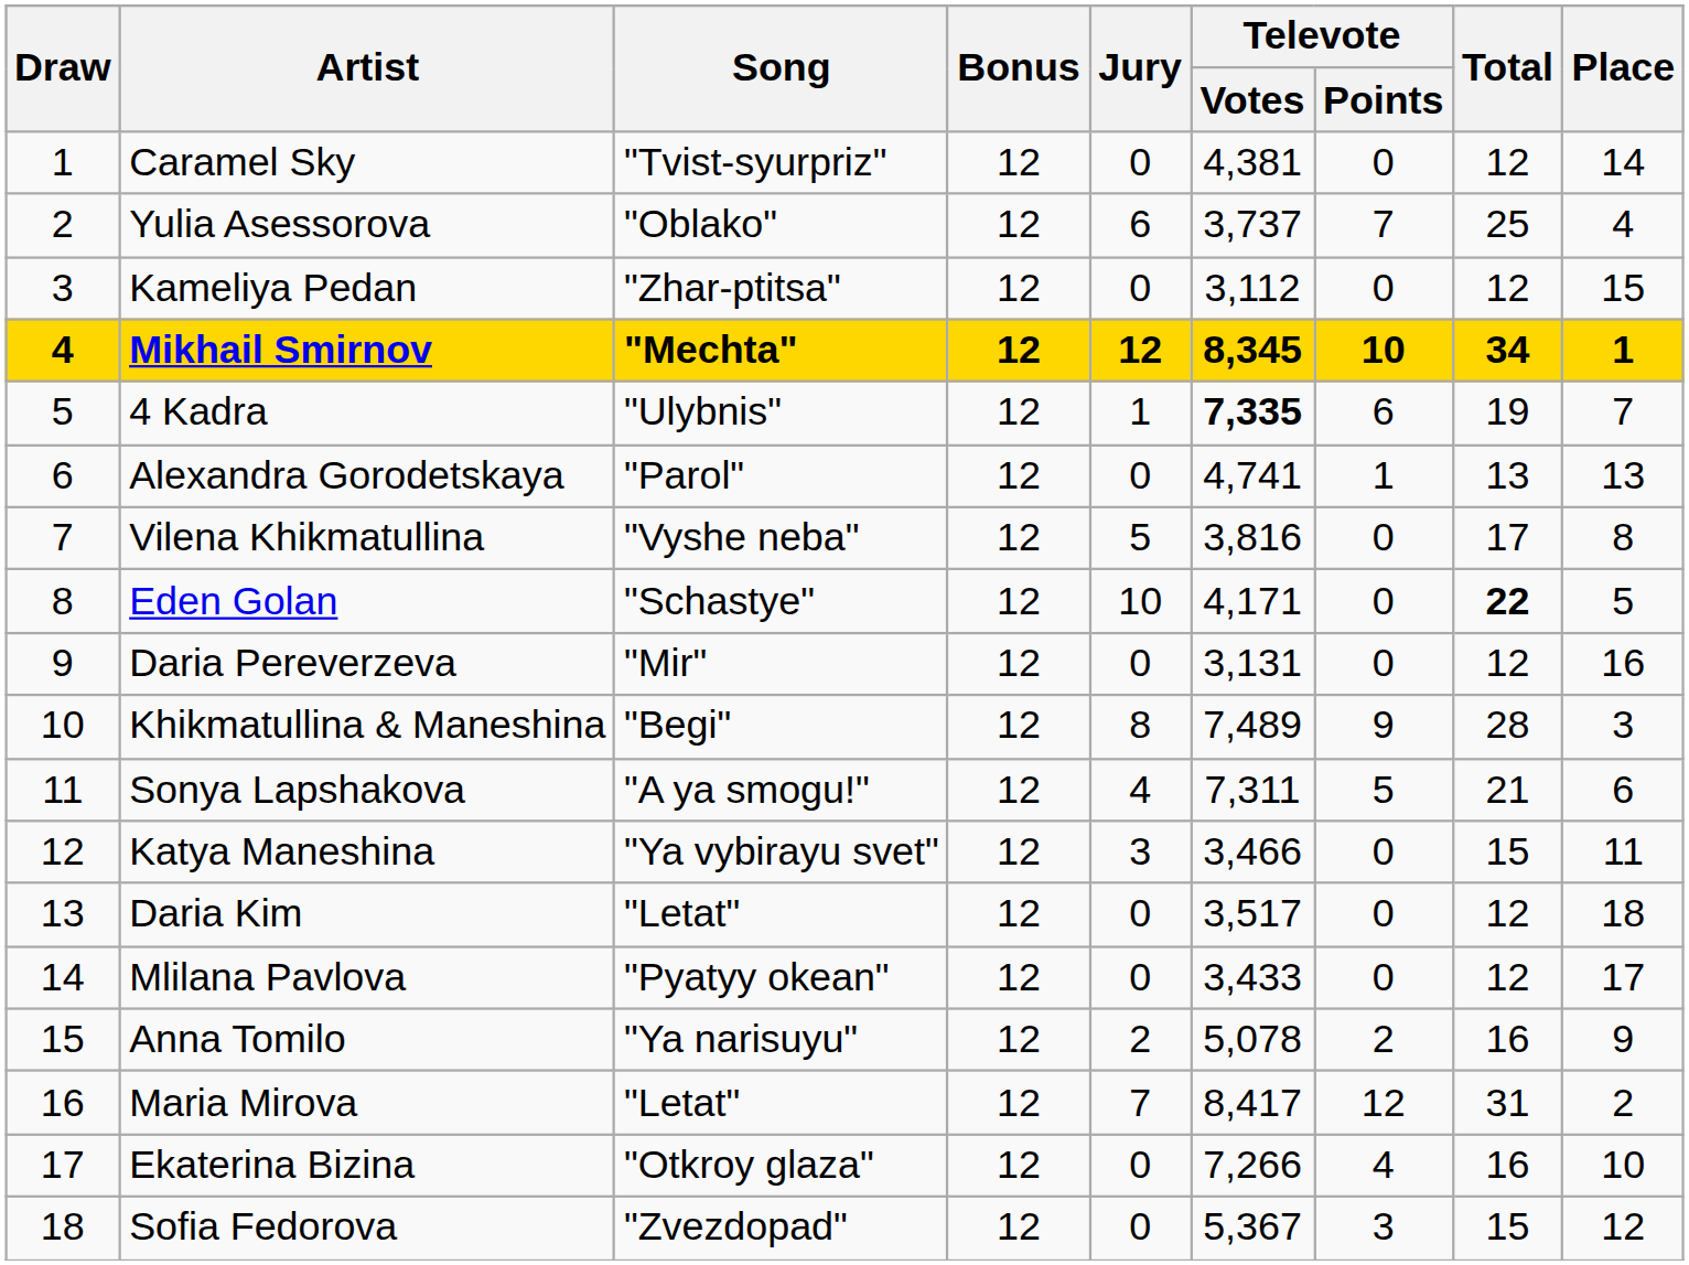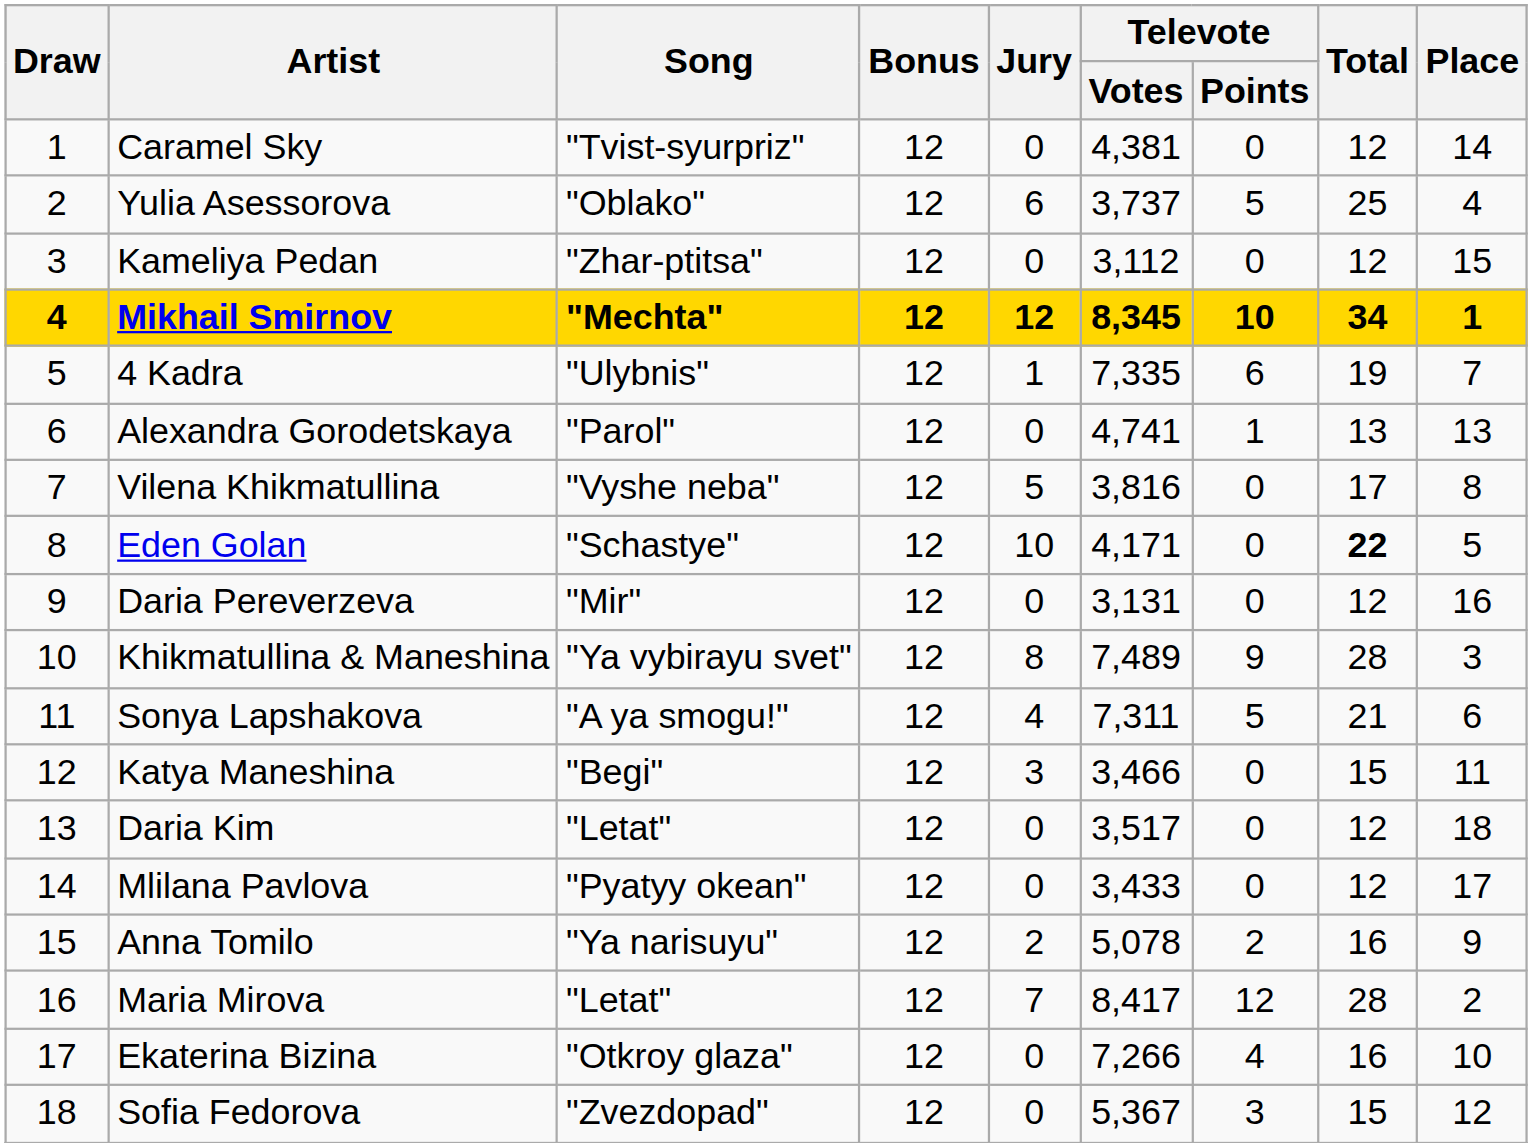 <table class="sortable wikitable" style="margin: 1em auto 1em auto; text-align:center">
 <tr bgcolor="#CCCCCC">
 <th rowspan="2">Draw</th>
 <th rowspan="2">Artist</th>
 <th rowspan="2">Song</th>
 <th rowspan="2">Bonus</th>
 <th rowspan="2">Jury</th>
 <th colspan="2">Televote</th>
 <th rowspan="2">Total</th>
 <th rowspan="2">Place</th>
 </tr>
 <tr>
 <th>Votes</th>
 <th>Points</th>
 </tr>
 <tr>
 <td>1</td>
 <td align="left">Caramel Sky</td>
 <td align="left">"Tvist-syurpriz" </td>
 <td>12</td>
 <td>0</td>
 <td>4,381</td>
 <td>0</td>
 <td>12</td>
 <td>14</td>
 </tr>
 <tr>
 <td>2</td>
 <td align="left">Yulia Asessorova</td>
 <td align="left">"Oblako" </td>
 <td>12</td>
 <td>6</td>
 <td>3,737</td>
-<td>7</td>
+<td>5</td>
 <td>25</td>
 <td>4</td>
 </tr>
 <tr>
 <td>3</td>
 <td align="left">Kameliya Pedan</td>
 <td align="left">"Zhar-ptitsa" </td>
 <td>12</td>
 <td>0</td>
 <td>3,112</td>
 <td>0</td>
 <td>12</td>
 <td>15</td>
 </tr>
 <tr style="font-weight:bold; background:gold;">
 <td>4</td>
 <td align="left"><a href='#'>Mikhail Smirnov</a></td>
 <td align="left">"Mechta" </td>
 <td>12</td>
 <td>12</td>
 <td>8,345</td>
 <td>10</td>
 <td>34</td>
 <td>1</td>
 </tr>
 <tr>
 <td>5</td>
 <td align="left">4 Kadra</td>
 <td align="left">"Ulybnis" </td>
 <td>12</td>
 <td>1</td>
-<td><strong>7,335</strong></td>
+<td>7,335</td>
 <td>6</td>
 <td>19</td>
 <td>7</td>
 </tr>
 <tr>
 <td>6</td>
 <td align="left">Alexandra Gorodetskaya</td>
 <td align="left">"Parol" </td>
 <td>12</td>
 <td>0</td>
 <td>4,741</td>
 <td>1</td>
 <td>13</td>
 <td>13</td>
 </tr>
 <tr>
 <td>7</td>
 <td align="left">Vilena Khikmatullina</td>
 <td align="left">"Vyshe neba" </td>
 <td>12</td>
 <td>5</td>
 <td>3,816</td>
 <td>0</td>
 <td>17</td>
 <td>8</td>
 </tr>
 <tr>
 <td>8</td>
 <td align="left"><a href='#'>Eden Golan</a></td>
 <td align="left">"Schastye" </td>
 <td>12</td>
 <td>10</td>
 <td>4,171</td>
 <td>0</td>
 <td><strong>22</strong></td>
 <td>5</td>
 </tr>
 <tr>
 <td>9</td>
 <td align="left">Daria Pereverzeva</td>
 <td align="left">"Mir" </td>
 <td>12</td>
 <td>0</td>
 <td>3,131</td>
 <td>0</td>
 <td>12</td>
 <td>16</td>
 </tr>
 <tr>
 <td>10</td>
 <td align="left">Khikmatullina & Maneshina</td>
-<td align="left">"Begi" </td>
+<td align="left">"Ya vybirayu svet" </td>
 <td>12</td>
 <td>8</td>
 <td>7,489</td>
 <td>9</td>
 <td>28</td>
 <td>3</td>
 </tr>
 <tr>
 <td>11</td>
 <td align="left">Sonya Lapshakova</td>
 <td align="left">"A ya smogu!" </td>
 <td>12</td>
 <td>4</td>
 <td>7,311</td>
 <td>5</td>
 <td>21</td>
 <td>6</td>
 </tr>
 <tr>
 <td>12</td>
 <td align="left">Katya Maneshina</td>
-<td align="left">"Ya vybirayu svet" </td>
+<td align="left">"Begi" </td>
 <td>12</td>
 <td>3</td>
 <td>3,466</td>
 <td>0</td>
 <td>15</td>
 <td>11</td>
 </tr>
 <tr>
 <td>13</td>
 <td align="left">Daria Kim</td>
 <td align="left">"Letat" </td>
 <td>12</td>
 <td>0</td>
 <td>3,517</td>
 <td>0</td>
 <td>12</td>
 <td>18</td>
 </tr>
 <tr>
 <td>14</td>
 <td align="left">Mlilana Pavlova</td>
 <td align="left">"Pyatyy okean" </td>
 <td>12</td>
 <td>0</td>
 <td>3,433</td>
 <td>0</td>
 <td>12</td>
 <td>17</td>
 </tr>
 <tr>
 <td>15</td>
 <td align="left">Anna Tomilo</td>
 <td align="left">"Ya narisuyu" </td>
 <td>12</td>
 <td>2</td>
 <td>5,078</td>
 <td>2</td>
 <td>16</td>
 <td>9</td>
 </tr>
 <tr>
 <td>16</td>
 <td align="left">Maria Mirova</td>
 <td align="left">"Letat" </td>
 <td>12</td>
 <td>7</td>
 <td>8,417</td>
 <td>12</td>
-<td>31</td>
+<td>28</td>
 <td>2</td>
 </tr>
 <tr>
 <td>17</td>
 <td align="left">Ekaterina Bizina</td>
 <td align="left">"Otkroy glaza" </td>
 <td>12</td>
 <td>0</td>
 <td>7,266</td>
 <td>4</td>
 <td>16</td>
 <td>10</td>
 </tr>
 <tr>
 <td>18</td>
 <td align="left">Sofia Fedorova</td>
 <td align="left">"Zvezdopad" </td>
 <td>12</td>
 <td>0</td>
 <td>5,367</td>
 <td>3</td>
 <td>15</td>
 <td>12</td>
 </tr>
 <tr>
 </tr>
 </table>
